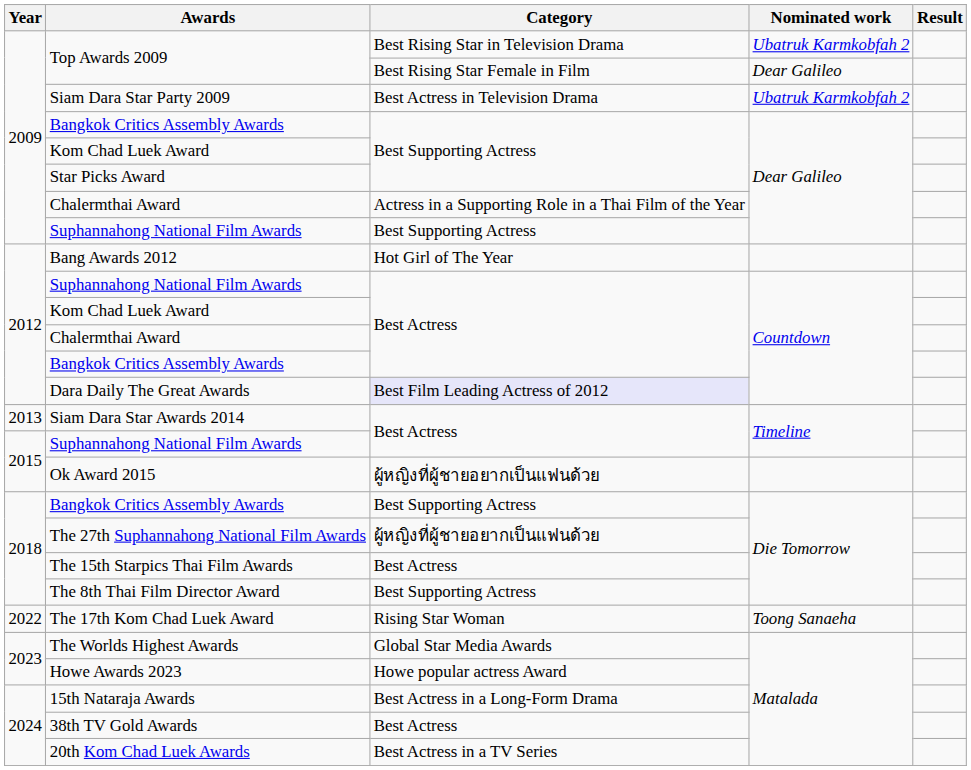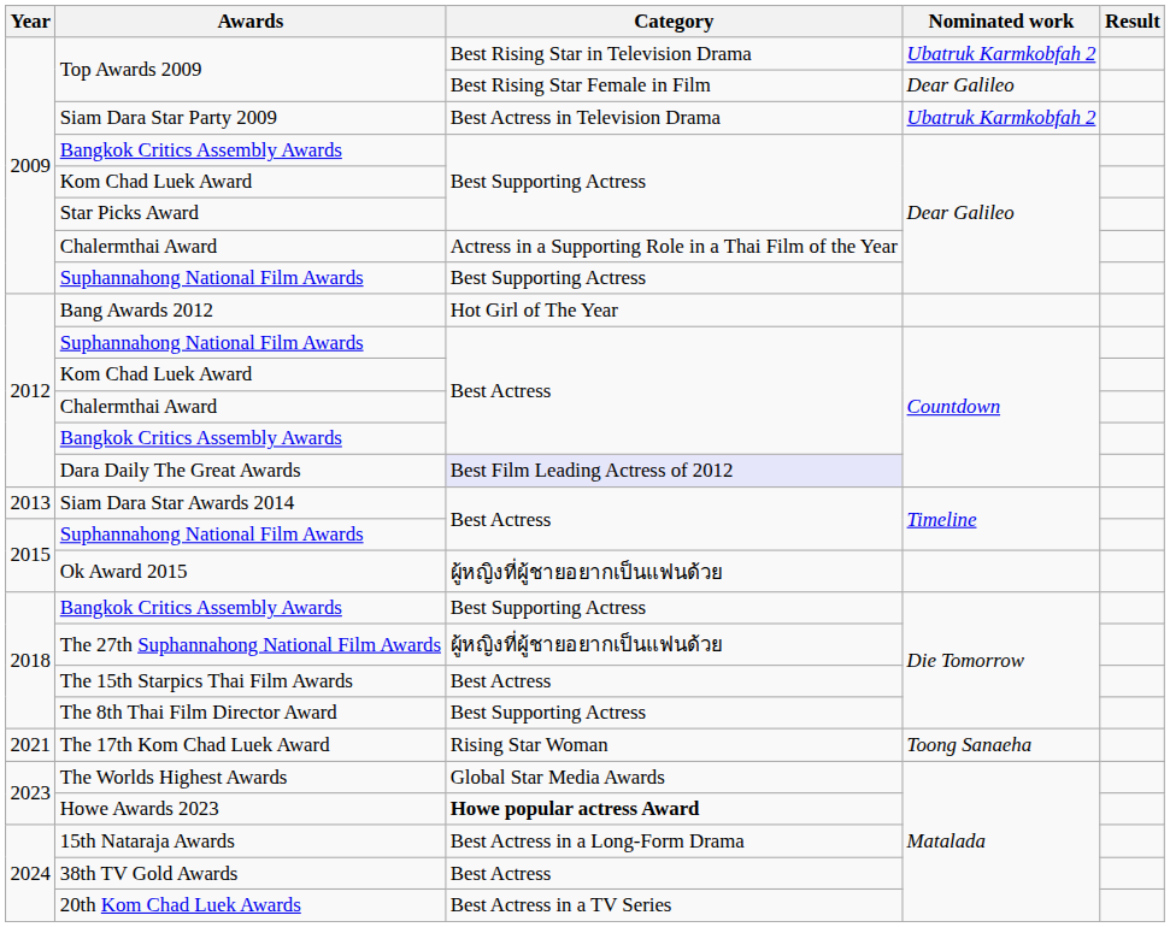 <table class="wikitable">
 <tr>
 <th>Year</th>
 <th>Awards</th>
 <th>Category</th>
 <th>Nominated work</th>
 <th>Result</th>
 </tr>
 <tr>
 <td rowspan="8">2009</td>
 <td rowspan="2">Top Awards 2009</td>
 <td>Best Rising Star in Television Drama</td>
 <td><em><a href='#'>Ubatruk Karmkobfah 2</a></em></td>
 <td></td>
 </tr>
 <tr>
 <td>Best Rising Star Female in Film</td>
 <td><em>Dear Galileo</em></td>
 <td></td>
 </tr>
 <tr>
 <td>Siam Dara Star Party 2009</td>
 <td>Best Actress in Television Drama</td>
 <td><em><a href='#'>Ubatruk Karmkobfah 2</a></em></td>
 <td></td>
 </tr>
 <tr>
 <td><a href='#'>Bangkok Critics Assembly Awards</a></td>
 <td rowspan="3">Best Supporting Actress</td>
 <td rowspan="5"><em>Dear Galileo</em></td>
 <td></td>
 </tr>
 <tr>
 <td>Kom Chad Luek Award</td>
 <td></td>
 </tr>
 <tr>
 <td>Star Picks Award</td>
 <td></td>
 </tr>
 <tr>
 <td>Chalermthai Award</td>
 <td>Actress in a Supporting Role in a Thai Film of the Year</td>
 <td></td>
 </tr>
 <tr>
 <td><a href='#'>Suphannahong National Film Awards</a></td>
 <td>Best Supporting Actress</td>
 <td></td>
 </tr>
 <tr>
 <td rowspan="6">2012</td>
 <td>Bang Awards 2012</td>
 <td>Hot Girl of The Year</td>
 <td></td>
 <td></td>
 </tr>
 <tr>
 <td><a href='#'>Suphannahong National Film Awards</a></td>
 <td rowspan="4">Best Actress</td>
 <td rowspan="5"><em><a href='#'>Countdown</a></em></td>
 <td></td>
 </tr>
 <tr>
 <td>Kom Chad Luek Award</td>
 <td></td>
 </tr>
 <tr>
 <td>Chalermthai Award</td>
 <td></td>
 </tr>
 <tr>
 <td><a href='#'>Bangkok Critics Assembly Awards</a></td>
 <td></td>
 </tr>
 <tr>
 <td>Dara Daily The Great Awards</td>
 <td style="background: lavender;">Best Film Leading Actress of 2012</td>
 <td></td>
 </tr>
 <tr>
 <td>2013</td>
 <td>Siam Dara Star Awards 2014</td>
 <td rowspan="2">Best Actress</td>
 <td rowspan="2"><em><a href='#'>Timeline</a></em></td>
 <td></td>
 </tr>
 <tr>
 <td rowspan="2">2015</td>
 <td><a href='#'>Suphannahong National Film Awards</a></td>
 <td></td>
 </tr>
 <tr>
 <td>Ok Award 2015</td>
 <td>ผู้หญิงที่ผู้ชายอยากเป็นแฟนด้วย</td>
 <td></td>
 <td></td>
 </tr>
 <tr>
 <td rowspan="4">2018</td>
 <td><a href='#'>Bangkok Critics Assembly Awards</a></td>
 <td>Best Supporting Actress</td>
 <td rowspan="4"><em>Die Tomorrow</em></td>
 <td></td>
 </tr>
 <tr>
 <td>The 27th <a href='#'>Suphannahong National Film Awards</a></td>
 <td>ผู้หญิงที่ผู้ชายอยากเป็นแฟนด้วย</td>
 <td></td>
 </tr>
 <tr>
 <td>The 15th Starpics Thai Film Awards</td>
 <td>Best Actress</td>
 <td></td>
 </tr>
 <tr>
 <td>The 8th Thai Film Director Award</td>
 <td>Best Supporting Actress</td>
 <td></td>
 </tr>
 <tr>
-<td>2022</td>
+<td>2021</td>
 <td>The 17th Kom Chad Luek Award</td>
 <td>Rising Star Woman</td>
 <td><em>Toong Sanaeha</em></td>
 <td></td>
 </tr>
 <tr>
 <td rowspan="2">2023</td>
 <td>The Worlds Highest Awards</td>
 <td>Global Star Media Awards</td>
 <td rowspan="5"><em>Matalada</em></td>
 <td></td>
 </tr>
 <tr>
 <td>Howe Awards 2023</td>
-<td>Howe popular actress Award</td>
+<td><strong>Howe popular actress Award</strong></td>
 <td></td>
 </tr>
 <tr>
 <td rowspan="3">2024</td>
 <td>15th Nataraja Awards</td>
 <td>Best Actress in a Long-Form Drama</td>
 <td></td>
 </tr>
 <tr>
 <td>38th TV Gold Awards</td>
 <td>Best Actress</td>
 <td></td>
 </tr>
 <tr>
 <td>20th <a href='#'>Kom Chad Luek Awards</a></td>
 <td>Best Actress in a TV Series</td>
 <td></td>
 </tr>
 <tr>
 </tr>
 </table>
